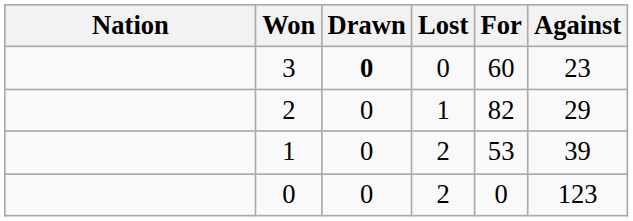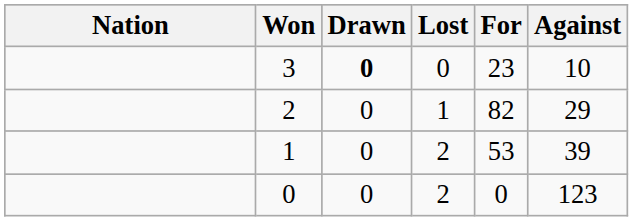 <table class="wikitable" style="text-align:center;">
 <tr>
 <th style="width:9em;">Nation</th>
 <th>Won</th>
 <th>Drawn</th>
 <th>Lost</th>
 <th>For</th>
 <th>Against</th>
 </tr>
 <tr>
 <td align=left></td>
 <td>3</td>
 <td><strong>0</strong></td>
 <td>0</td>
-<td>60</td>
 <td>23</td>
+<td>10</td>
 </tr>
 <tr>
 <td align=left></td>
 <td>2</td>
 <td>0</td>
 <td>1</td>
 <td>82</td>
 <td>29</td>
 </tr>
 <tr>
 <td align=left></td>
 <td>1</td>
 <td>0</td>
 <td>2</td>
 <td>53</td>
 <td>39</td>
 </tr>
 <tr>
 <td align=left></td>
 <td>0</td>
 <td>0</td>
 <td>2</td>
 <td>0</td>
 <td>123</td>
 </tr>
 </table>
